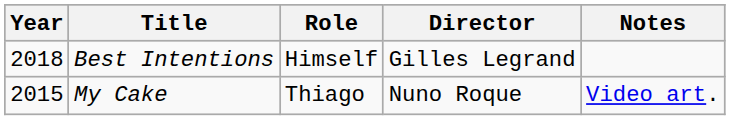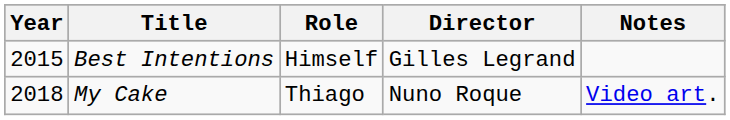 <table class="wikitable">
 <tr>
 <th>Year</th>
 <th>Title</th>
 <th>Role</th>
 <th>Director</th>
 <th>Notes</th>
 </tr>
 <tr>
-<td>2018</td>
+<td>2015</td>
 <td><em>Best Intentions</em></td>
 <td>Himself</td>
 <td>Gilles Legrand</td>
 <td></td>
 </tr>
 <tr>
-<td>2015</td>
+<td>2018</td>
 <td><em>My Cake</em></td>
 <td>Thiago</td>
 <td>Nuno Roque</td>
 <td><a href='#'>Video art</a>.</td>
 </tr>
 </table>
